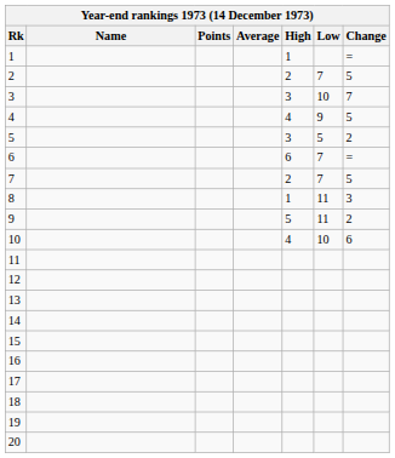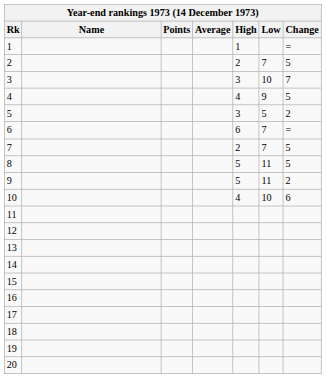 <table class="wikitable" style="font-size:95%">
 <tr>
 <th colspan="7">Year-end rankings 1973 (14 December 1973)</th>
 </tr>
 <tr valign="top">
 <th>Rk</th>
 <th width="200">Name</th>
 <th>Points</th>
 <th>Average</th>
 <th>High</th>
 <th>Low</th>
 <th>Change</th>
 </tr>
 <tr>
 <td>1</td>
 <td></td>
 <td align=center></td>
 <td align=center></td>
 <td>1</td>
 <td></td>
 <td> =</td>
 </tr>
 <tr>
 <td>2</td>
 <td></td>
 <td align=center></td>
 <td align=center></td>
 <td>2</td>
 <td>7</td>
 <td> 5</td>
 </tr>
 <tr>
 <td>3</td>
 <td></td>
 <td align=center></td>
 <td align=center></td>
 <td>3</td>
 <td>10</td>
 <td> 7</td>
 </tr>
 <tr>
 <td>4</td>
 <td></td>
 <td align=center></td>
 <td align=center></td>
 <td>4</td>
 <td>9</td>
 <td> 5</td>
 </tr>
 <tr>
 <td>5</td>
 <td></td>
 <td align=center></td>
 <td align=center></td>
 <td>3</td>
 <td>5</td>
 <td> 2</td>
 </tr>
 <tr>
 <td>6</td>
 <td></td>
 <td align=center></td>
 <td align=center></td>
 <td>6</td>
 <td>7</td>
 <td> =</td>
 </tr>
 <tr>
 <td>7</td>
 <td></td>
 <td align=center></td>
 <td align=center></td>
 <td>2</td>
 <td>7</td>
 <td> 5</td>
 </tr>
 <tr>
 <td>8</td>
 <td></td>
 <td align=center></td>
 <td align=center></td>
-<td>1</td>
+<td>5</td>
 <td>11</td>
-<td> 3</td>
+<td> 5</td>
 </tr>
 <tr>
 <td>9</td>
 <td></td>
 <td align=center></td>
 <td align=center></td>
 <td>5</td>
 <td>11</td>
 <td> 2</td>
 </tr>
 <tr>
 <td>10</td>
 <td></td>
 <td align=center></td>
 <td align=center></td>
 <td>4</td>
 <td>10</td>
 <td> 6</td>
 </tr>
 <tr>
 <td>11</td>
 <td></td>
 <td align=center></td>
 <td align=center></td>
 <td></td>
 <td></td>
 <td></td>
 </tr>
 <tr>
 <td>12</td>
 <td></td>
 <td align=center></td>
 <td align=center></td>
 <td></td>
 <td></td>
 <td></td>
 </tr>
 <tr>
 <td>13</td>
 <td></td>
 <td align=center></td>
 <td align=center></td>
 <td></td>
 <td></td>
 <td></td>
 </tr>
 <tr>
 <td>14</td>
 <td></td>
 <td align=center></td>
 <td align=center></td>
 <td></td>
 <td></td>
 <td></td>
 </tr>
 <tr>
 <td>15</td>
 <td></td>
 <td align=center></td>
 <td align=center></td>
 <td></td>
 <td></td>
 <td></td>
 </tr>
 <tr>
 <td>16</td>
 <td></td>
 <td align=center></td>
 <td align=center></td>
 <td></td>
 <td></td>
 <td></td>
 </tr>
 <tr>
 <td>17</td>
 <td></td>
 <td align=center></td>
 <td align=center></td>
 <td></td>
 <td></td>
 <td></td>
 </tr>
 <tr>
 <td>18</td>
 <td></td>
 <td align=center></td>
 <td align=center></td>
 <td></td>
 <td></td>
 <td></td>
 </tr>
 <tr>
 <td>19</td>
 <td></td>
 <td align=center></td>
 <td align=center></td>
 <td></td>
 <td></td>
 <td></td>
 </tr>
 <tr>
 <td>20</td>
 <td></td>
 <td align=center></td>
 <td align=center></td>
 <td></td>
 <td></td>
 <td></td>
 </tr>
 </table>
